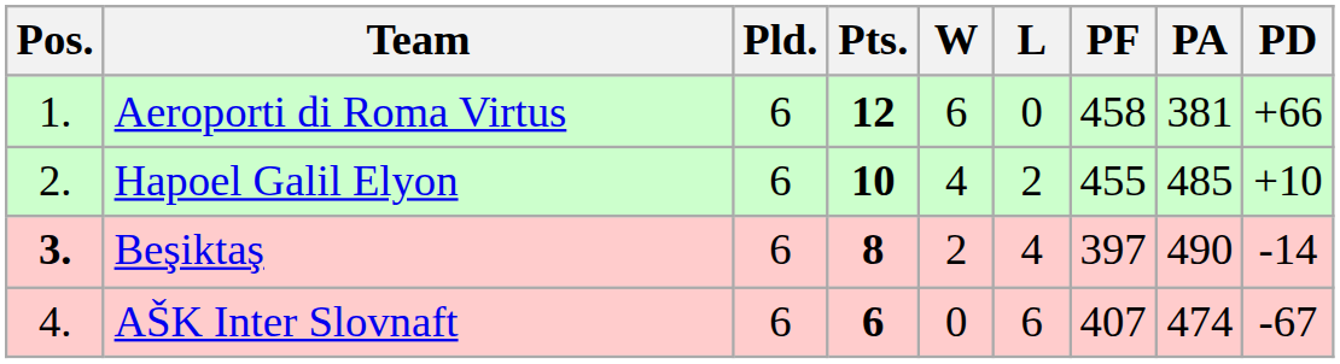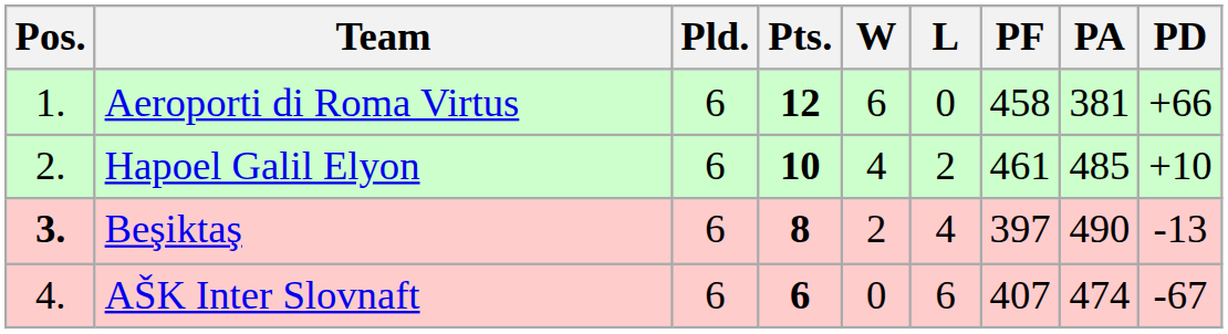 <table class="wikitable" style="text-align:center">
 <tr>
 <th width=15>Pos.</th>
 <th width=220>Team</th>
 <th width=20>Pld.</th>
 <th width=20>Pts.</th>
 <th width=20>W</th>
 <th width=20>L</th>
 <th width=20>PF</th>
 <th width=20>PA</th>
 <th width=20>PD</th>
 </tr>
 <tr bgcolor=#ccffcc>
 <td>1.</td>
 <td align=left> <a href='#'>Aeroporti di Roma Virtus</a></td>
 <td>6</td>
 <td><strong>12</strong></td>
 <td>6</td>
 <td>0</td>
 <td>458</td>
 <td>381</td>
 <td>+66</td>
 </tr>
 <tr bgcolor=#ccffcc>
 <td>2.</td>
 <td align=left> <a href='#'>Hapoel Galil Elyon</a></td>
 <td>6</td>
 <td><strong>10</strong></td>
 <td>4</td>
 <td>2</td>
-<td>455</td>
+<td>461</td>
 <td>485</td>
 <td>+10</td>
 </tr>
 <tr bgcolor=#ffcccc>
 <td><strong>3.</strong></td>
 <td align=left> <a href='#'>Beşiktaş</a></td>
 <td>6</td>
 <td><strong>8</strong></td>
 <td>2</td>
 <td>4</td>
 <td>397</td>
 <td>490</td>
-<td>-14</td>
+<td>-13</td>
 </tr>
 <tr bgcolor=#ffcccc>
 <td>4.</td>
 <td align=left> <a href='#'>AŠK Inter Slovnaft</a></td>
 <td>6</td>
 <td><strong>6</strong></td>
 <td>0</td>
 <td>6</td>
 <td>407</td>
 <td>474</td>
 <td>-67</td>
 </tr>
 </table>
